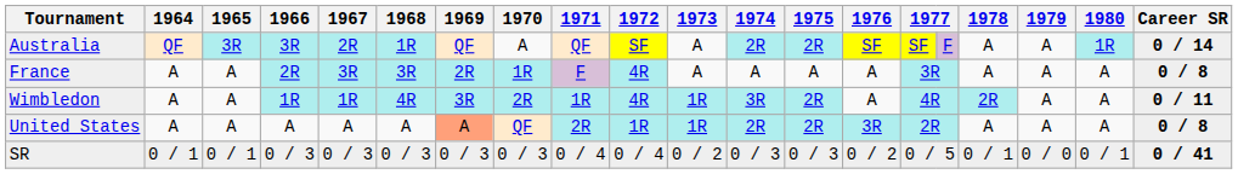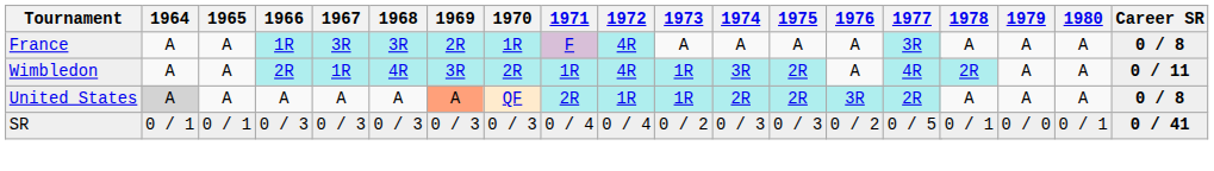 <table class="wikitable">
 <tr style="background:#efefef;">
 <th>Tournament</th>
 <th>1964</th>
 <th>1965</th>
 <th>1966</th>
 <th>1967</th>
 <th>1968</th>
 <th>1969</th>
 <th>1970</th>
 <th><a href='#'>1971</a></th>
 <th><a href='#'>1972</a></th>
 <th><a href='#'>1973</a></th>
 <th><a href='#'>1974</a></th>
 <th><a href='#'>1975</a></th>
 <th><a href='#'>1976</a></th>
 <th colspan="2"><a href='#'>1977</a></th>
 <th><a href='#'>1978</a></th>
 <th><a href='#'>1979</a></th>
 <th><a href='#'>1980</a></th>
 <th>Career SR</th>
 </tr>
 <tr>
-<td style="background:#EFEFEF;"><a href='#'>Australia</a></td>
-<td style="text-align:center; background:#ffebcd;"><a href='#'>QF</a></td>
-<td style="text-align:center; background:#afeeee;"><a href='#'>3R</a></td>
-<td style="text-align:center; background:#afeeee;"><a href='#'>3R</a></td>
-<td style="text-align:center; background:#afeeee;"><a href='#'>2R</a></td>
-<td style="text-align:center; background:#afeeee;"><a href='#'>1R</a></td>
-<td style="text-align:center; background:#ffebcd;"><a href='#'>QF</a></td>
-<td style="text-align:center;">A</td>
-<td style="text-align:center; background:#ffebcd;"><a href='#'>QF</a></td>
-<td style="text-align:center; background:yellow;"><a href='#'>SF</a></td>
-<td style="text-align:center;">A</td>
-<td style="text-align:center; background:#afeeee;"><a href='#'>2R</a></td>
-<td style="text-align:center; background:#afeeee;"><a href='#'>2R</a></td>
-<td style="text-align:center; background:yellow;"><a href='#'>SF</a></td>
-<td style="text-align:center; background:yellow;"><a href='#'>SF</a></td>
-<td style="text-align:center; background:thistle;"><a href='#'>F</a></td>
+<td style="background:#EFEFEF;"><a href='#'>France</a></td>
 <td style="text-align:center;">A</td>
 <td style="text-align:center;">A</td>
 <td style="text-align:center; background:#afeeee;"><a href='#'>1R</a></td>
-<td style="text-align:center; background:#efefef;"><strong>0 / 14</strong></td>
-</tr>
-<tr>
-<td style="background:#EFEFEF;"><a href='#'>France</a></td>
-<td style="text-align:center;">A</td>
-<td style="text-align:center;">A</td>
-<td style="text-align:center; background:#afeeee;"><a href='#'>2R</a></td>
 <td style="text-align:center; background:#afeeee;"><a href='#'>3R</a></td>
 <td style="text-align:center; background:#afeeee;"><a href='#'>3R</a></td>
 <td style="text-align:center; background:#afeeee;"><a href='#'>2R</a></td>
 <td style="text-align:center; background:#afeeee;"><a href='#'>1R</a></td>
 <td style="text-align:center; background:thistle;"><a href='#'>F</a></td>
 <td style="text-align:center; background:#afeeee;"><a href='#'>4R</a></td>
 <td style="text-align:center;">A</td>
 <td style="text-align:center;">A</td>
 <td style="text-align:center;">A</td>
 <td style="text-align:center;">A</td>
 <td colspan="2" align="center" style="background:#afeeee;"><a href='#'>3R</a></td>
 <td style="text-align:center;">A</td>
 <td style="text-align:center;">A</td>
 <td style="text-align:center;">A</td>
 <td style="text-align:center; background:#efefef;"><strong>0 / 8</strong></td>
 </tr>
 <tr>
 <td style="background:#EFEFEF;"><a href='#'>Wimbledon</a></td>
 <td style="text-align:center;">A</td>
 <td style="text-align:center;">A</td>
-<td style="text-align:center; background:#afeeee;"><a href='#'>1R</a></td>
+<td style="text-align:center; background:#afeeee;"><a href='#'>2R</a></td>
 <td style="text-align:center; background:#afeeee;"><a href='#'>1R</a></td>
 <td style="text-align:center; background:#afeeee;"><a href='#'>4R</a></td>
 <td style="text-align:center; background:#afeeee;"><a href='#'>3R</a></td>
 <td style="text-align:center; background:#afeeee;"><a href='#'>2R</a></td>
 <td style="text-align:center; background:#afeeee;"><a href='#'>1R</a></td>
 <td style="text-align:center; background:#afeeee;"><a href='#'>4R</a></td>
 <td style="text-align:center; background:#afeeee;"><a href='#'>1R</a></td>
 <td style="text-align:center; background:#afeeee;"><a href='#'>3R</a></td>
 <td style="text-align:center; background:#afeeee;"><a href='#'>2R</a></td>
 <td style="text-align:center;">A</td>
 <td colspan="2" align="center" style="background:#afeeee;"><a href='#'>4R</a></td>
 <td style="text-align:center; background:#afeeee;"><a href='#'>2R</a></td>
 <td style="text-align:center;">A</td>
 <td style="text-align:center;">A</td>
 <td style="text-align:center; background:#efefef;"><strong>0 / 11</strong></td>
 </tr>
 <tr>
 <td style="background:#EFEFEF;"><a href='#'>United States</a></td>
-<td style="text-align:center;">A</td>
+<td style="background: lightgrey; text-align:center;">A</td>
 <td style="text-align:center;">A</td>
 <td style="text-align:center;">A</td>
 <td style="text-align:center;">A</td>
 <td style="text-align:center;">A</td>
 <td style="background: lightsalmon; text-align:center;">A</td>
 <td style="text-align:center; background:#ffebcd;"><a href='#'>QF</a></td>
 <td style="text-align:center; background:#afeeee;"><a href='#'>2R</a></td>
 <td style="text-align:center; background:#afeeee;"><a href='#'>1R</a></td>
 <td style="text-align:center; background:#afeeee;"><a href='#'>1R</a></td>
 <td style="text-align:center; background:#afeeee;"><a href='#'>2R</a></td>
 <td style="text-align:center; background:#afeeee;"><a href='#'>2R</a></td>
 <td style="text-align:center; background:#afeeee;"><a href='#'>3R</a></td>
 <td colspan="2" align="center" style="background:#afeeee;"><a href='#'>2R</a></td>
 <td style="text-align:center;">A</td>
 <td style="text-align:center;">A</td>
 <td style="text-align:center;">A</td>
 <td style="text-align:center; background:#efefef;"><strong>0 / 8</strong></td>
 </tr>
 <tr>
 <td style="background:#EFEFEF;">SR</td>
 <td style="text-align:center; background:#efefef;">0 / 1</td>
 <td style="text-align:center; background:#efefef;">0 / 1</td>
 <td style="text-align:center; background:#efefef;">0 / 3</td>
 <td style="text-align:center; background:#efefef;">0 / 3</td>
 <td style="text-align:center; background:#efefef;">0 / 3</td>
 <td style="text-align:center; background:#efefef;">0 / 3</td>
 <td style="text-align:center; background:#efefef;">0 / 3</td>
 <td style="text-align:center; background:#efefef;">0 / 4</td>
 <td style="text-align:center; background:#efefef;">0 / 4</td>
 <td style="text-align:center; background:#efefef;">0 / 2</td>
 <td style="text-align:center; background:#efefef;">0 / 3</td>
 <td style="text-align:center; background:#efefef;">0 / 3</td>
 <td style="text-align:center; background:#efefef;">0 / 2</td>
 <td colspan="2" align="center" style="background:#EFEFEF;">0 / 5</td>
 <td style="text-align:center; background:#efefef;">0 / 1</td>
 <td style="text-align:center; background:#efefef;">0 / 0</td>
 <td style="text-align:center; background:#efefef;">0 / 1</td>
 <td style="text-align:center; background:#efefef;"><strong>0 / 41</strong></td>
 </tr>
 </table>
